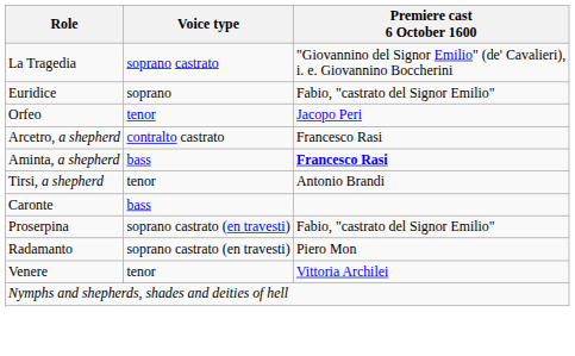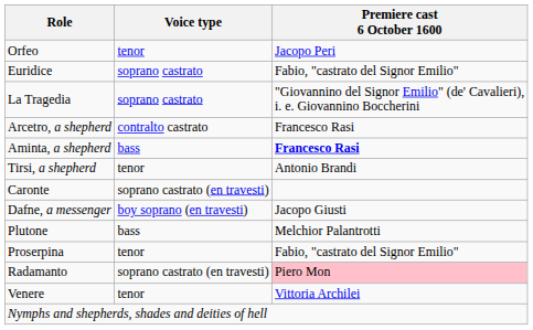 <table class="wikitable">
 <tr>
 <th>Role</th>
 <th>Voice type</th>
 <th>Premiere cast<br>6 October 1600</th>
 </tr>
 <tr>
+<td>Orfeo</td>
+<td><a href='#'>tenor</a></td>
+<td><a href='#'>Jacopo Peri</a></td>
+</tr>
+<tr>
+<td>Euridice</td>
+<td><a href='#'>soprano</a> <a href='#'>castrato</a></td>
+<td>Fabio, "castrato del Signor Emilio"</td>
+</tr>
+<tr>
 <td>La Tragedia</td>
 <td><a href='#'>soprano</a> <a href='#'>castrato</a></td>
 <td>"Giovannino del Signor <a href='#'>Emilio</a>" (de' Cavalieri),<br>i. e. Giovannino Boccherini</td>
-</tr>
-<tr>
-<td>Euridice</td>
-<td>soprano</td>
-<td>Fabio, "castrato del Signor Emilio"</td>
-</tr>
-<tr>
-<td>Orfeo</td>
-<td><a href='#'>tenor</a></td>
-<td><a href='#'>Jacopo Peri</a></td>
 </tr>
 <tr>
 <td>Arcetro, <em>a shepherd</em></td>
 <td><a href='#'>contralto</a>	castrato</td>
 <td>Francesco Rasi</td>
 </tr>
 <tr>
 <td>Aminta, <em>a shepherd</em></td>
 <td><a href='#'>bass</a></td>
 <td><strong><a href='#'>Francesco Rasi</a></strong></td>
 </tr>
 <tr>
 <td>Tirsi, <em>a shepherd</em></td>
 <td>tenor</td>
 <td>Antonio Brandi</td>
 </tr>
 <tr>
 <td>Caronte</td>
-<td><a href='#'>bass</a></td>
+<td>soprano castrato (<a href='#'>en travesti</a>)</td>
 <td></td>
 </tr>
 <tr>
+<td>Dafne, <em>a messenger</em></td>
+<td><a href='#'>boy soprano</a> (<a href='#'>en travesti</a>)</td>
+<td>Jacopo Giusti</td>
+</tr>
+<tr>
+<td>Plutone</td>
+<td>bass</td>
+<td>Melchior Palantrotti</td>
+</tr>
+<tr>
 <td>Proserpina</td>
-<td>soprano castrato (<a href='#'>en travesti</a>)</td>
+<td>tenor</td>
 <td>Fabio, "castrato del Signor Emilio"</td>
 </tr>
 <tr>
 <td>Radamanto</td>
 <td>soprano castrato (en travesti)</td>
-<td>Piero Mon</td>
+<td style="background: pink;">Piero Mon</td>
 </tr>
 <tr>
 <td>Venere</td>
 <td>tenor</td>
 <td><a href='#'>Vittoria Archilei</a></td>
 </tr>
 <tr>
 <td colspan="3"><em>Nymphs and shepherds, shades and deities of hell</em></td>
 </tr>
 </table>
